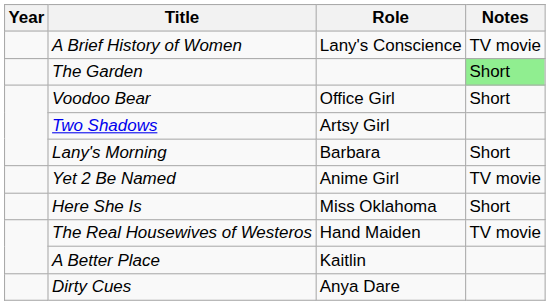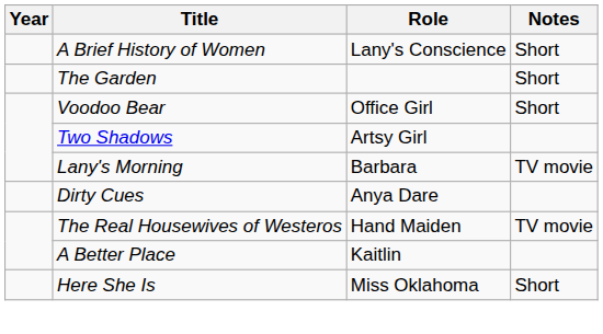 <table class="wikitable sortable">
 <tr>
 <th>Year</th>
 <th>Title</th>
 <th>Role</th>
 <th scope="col" class="unsortable">Notes</th>
 </tr>
 <tr>
 <td></td>
 <td><em>A Brief History of Women</em></td>
 <td>Lany's Conscience</td>
-<td>TV movie</td>
+<td>Short</td>
 </tr>
 <tr>
 <td></td>
 <td><em>The Garden</em></td>
 <td></td>
-<td style="background: lightgreen;">Short</td>
+<td>Short</td>
 </tr>
 <tr>
 <td rowspan="3"></td>
 <td><em>Voodoo Bear</em></td>
 <td>Office Girl</td>
 <td>Short</td>
 </tr>
 <tr>
 <td><em><a href='#'>Two Shadows</a></em></td>
 <td>Artsy Girl</td>
 <td></td>
 </tr>
 <tr>
 <td><em>Lany's Morning</em></td>
 <td>Barbara</td>
-<td>Short</td>
-</tr>
-<tr>
-<td></td>
-<td><em>Yet 2 Be Named</em></td>
-<td>Anime Girl</td>
 <td>TV movie</td>
 </tr>
 <tr>
 <td></td>
-<td><em>Here She Is</em></td>
-<td>Miss Oklahoma</td>
-<td>Short</td>
+<td><em>Dirty Cues</em></td>
+<td>Anya Dare</td>
+<td></td>
 </tr>
 <tr>
 <td rowspan="2"></td>
 <td><em>The Real Housewives of Westeros</em></td>
 <td>Hand Maiden</td>
 <td>TV movie</td>
 </tr>
 <tr>
 <td><em>A Better Place</em></td>
 <td>Kaitlin</td>
 <td></td>
 </tr>
 <tr>
 <td></td>
-<td><em>Dirty Cues</em></td>
-<td>Anya Dare</td>
-<td></td>
+<td><em>Here She Is</em></td>
+<td>Miss Oklahoma</td>
+<td>Short</td>
 </tr>
 </table>
